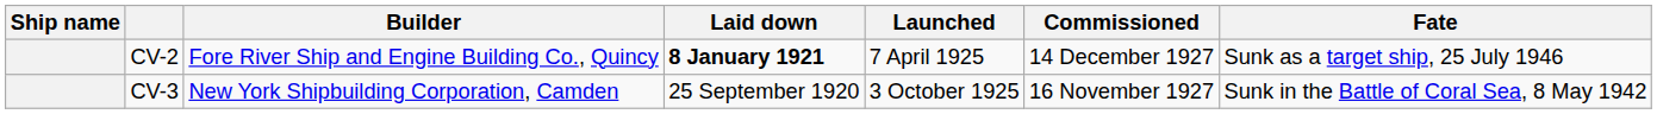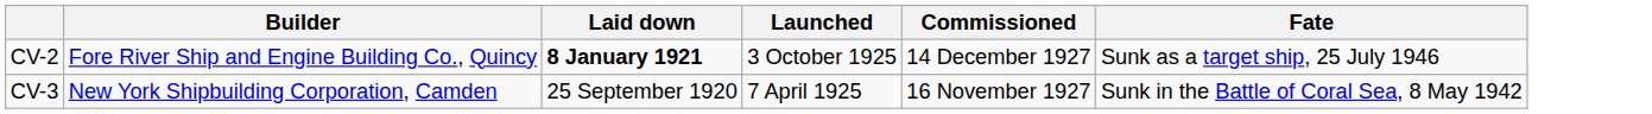 <table class="wikitable plainrowheaders">
 <tr>
-<th scope="col">Ship name</th>
 <th scope="col"></th>
 <th scope="col">Builder</th>
 <th scope="col">Laid down</th>
 <th scope="col">Launched</th>
 <th scope="col">Commissioned</th>
 <th scope="col">Fate</th>
 </tr>
 <tr>
-<th scope="row"></th>
 <td>CV-2</td>
 <td><a href='#'>Fore River Ship and Engine Building Co.</a>, <a href='#'>Quincy</a></td>
 <td><strong>8 January 1921</strong></td>
-<td>7 April 1925</td>
+<td>3 October 1925</td>
 <td>14 December 1927</td>
 <td>Sunk as a <a href='#'>target ship</a>, 25 July 1946</td>
 </tr>
 <tr>
-<th scope="row"></th>
 <td>CV-3</td>
 <td><a href='#'>New York Shipbuilding Corporation</a>, <a href='#'>Camden</a></td>
 <td>25 September 1920</td>
-<td>3 October 1925</td>
+<td>7 April 1925</td>
 <td>16 November 1927</td>
 <td>Sunk in the <a href='#'>Battle of Coral Sea</a>, 8 May 1942</td>
 </tr>
 </table>
